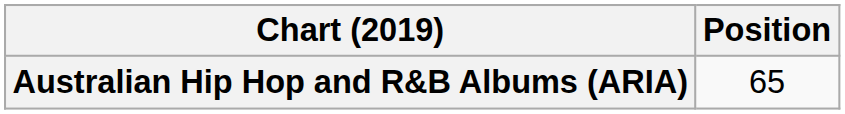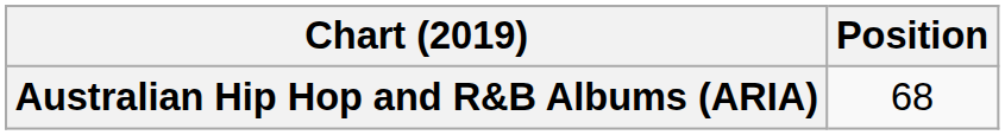 <table class="wikitable plainrowheaders" style="text-align:center">
 <tr>
 <th scope="col">Chart (2019)</th>
 <th scope="col">Position</th>
 </tr>
 <tr>
 <th scope="row">Australian Hip Hop and R&B Albums (ARIA)</th>
-<td>65</td>
+<td>68</td>
 </tr>
 </table>
